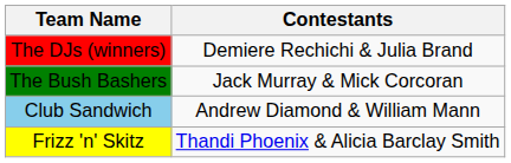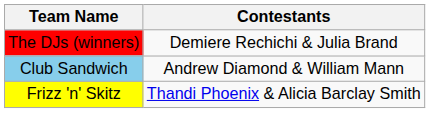 <table class="wikitable" style="text-align:center">
 <tr valign="top">
 <th>Team Name</th>
 <th>Contestants</th>
 </tr>
 <tr>
 <td bgcolor="red">The DJs (winners)</td>
 <td>Demiere Rechichi & Julia Brand</td>
 </tr>
 <tr>
-<td bgcolor="green">The Bush Bashers</td>
-<td>Jack Murray & Mick Corcoran</td>
-</tr>
-<tr>
 <td bgcolor="skyblue">Club Sandwich</td>
 <td>Andrew Diamond & William Mann</td>
 </tr>
 <tr>
 <td bgcolor="yellow">Frizz 'n' Skitz</td>
 <td><a href='#'>Thandi Phoenix</a> & Alicia Barclay Smith</td>
 </tr>
 </table>
